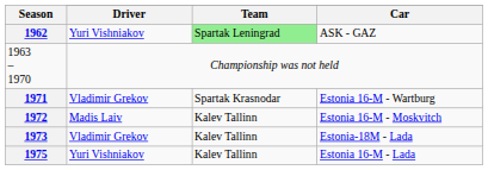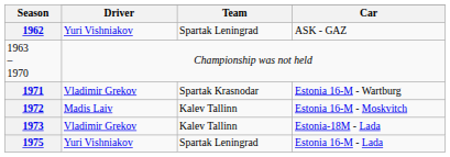 <table class="wikitable" style="font-size:90%;">
 <tr style="background:#efefef;">
 <th rowspan="2" style="width:70px;">Season</th>
 </tr>
 <tr>
 <th style="width:150px;">Driver</th>
 <th style="width:150px;">Team</th>
 <th style="width:200px;">Car</th>
 </tr>
 <tr>
 <th><a href='#'>1962</a></th>
 <td> <a href='#'>Yuri Vishniakov</a></td>
-<td style="background: lightgreen;"> Spartak Leningrad</td>
+<td> Spartak Leningrad</td>
 <td>ASK - GAZ</td>
 </tr>
 <tr>
 <td>1963<br>–<br>1970</td>
 <td colspan="4" align="center"><em>Championship was not held</em></td>
 </tr>
 <tr>
 <th><a href='#'>1971</a></th>
 <td> <a href='#'>Vladimir Grekov</a></td>
 <td> Spartak Krasnodar</td>
 <td><a href='#'>Estonia 16-M</a> - Wartburg</td>
 </tr>
 <tr>
 <th><a href='#'>1972</a></th>
 <td> <a href='#'>Madis Laiv</a></td>
 <td> Kalev Tallinn</td>
 <td><a href='#'>Estonia 16-M</a> - <a href='#'>Moskvitch</a></td>
 </tr>
 <tr>
 <th><a href='#'>1973</a></th>
 <td> <a href='#'>Vladimir Grekov</a></td>
 <td> Kalev Tallinn</td>
 <td><a href='#'>Estonia-18M</a> - <a href='#'>Lada</a></td>
 </tr>
 <tr>
 <th><a href='#'>1975</a></th>
 <td> <a href='#'>Yuri Vishniakov</a></td>
-<td> Kalev Tallinn</td>
+<td> Spartak Leningrad</td>
 <td><a href='#'>Estonia 16-M</a> - <a href='#'>Lada</a></td>
 </tr>
 </table>
